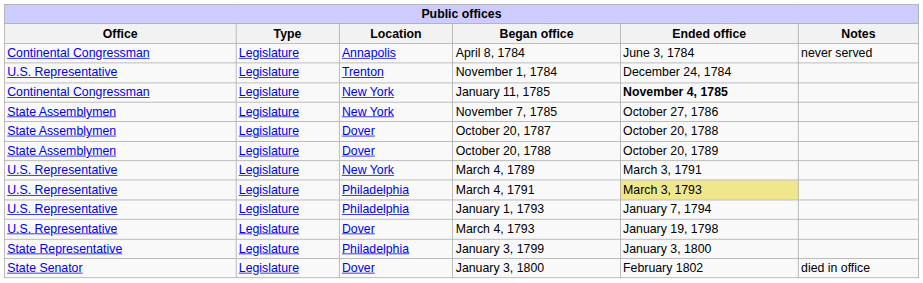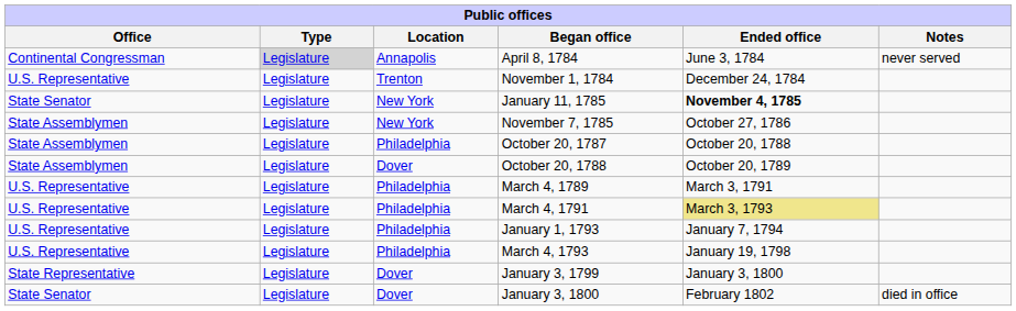 <table class=wikitable style="width: 94%" style="text-align: center;" align="center">
 <tr bgcolor=#cccccc>
 <th colspan=8 style="background: #ccccff;">Public offices</th>
 </tr>
 <tr>
 <th><strong>Office</strong></th>
 <th><strong>Type</strong></th>
 <th><strong>Location</strong></th>
 <th><strong>Began office</strong></th>
 <th><strong>Ended office</strong></th>
 <th><strong>Notes</strong></th>
 </tr>
 <tr>
 <td><a href='#'>Continental Congressman</a></td>
-<td><a href='#'>Legislature</a></td>
+<td style="background: lightgrey;"><a href='#'>Legislature</a></td>
 <td><a href='#'>Annapolis</a></td>
 <td>April 8, 1784</td>
 <td>June 3, 1784</td>
 <td>never served</td>
 </tr>
 <tr>
 <td><a href='#'>U.S. Representative</a></td>
 <td><a href='#'>Legislature</a></td>
 <td><a href='#'>Trenton</a></td>
 <td>November 1, 1784</td>
 <td>December 24, 1784</td>
 <td></td>
 </tr>
 <tr>
-<td><a href='#'>Continental Congressman</a></td>
+<td><a href='#'>State Senator</a></td>
 <td><a href='#'>Legislature</a></td>
 <td><a href='#'>New York</a></td>
 <td>January 11, 1785</td>
 <td><strong>November 4, 1785</strong></td>
 <td></td>
 </tr>
 <tr>
 <td><a href='#'>State Assemblymen</a></td>
 <td><a href='#'>Legislature</a></td>
 <td><a href='#'>New York</a></td>
 <td>November 7, 1785</td>
 <td>October 27, 1786</td>
 <td></td>
 </tr>
 <tr>
 <td><a href='#'>State Assemblymen</a></td>
 <td><a href='#'>Legislature</a></td>
-<td><a href='#'>Dover</a></td>
+<td><a href='#'>Philadelphia</a></td>
 <td>October 20, 1787</td>
 <td>October 20, 1788</td>
 <td></td>
 </tr>
 <tr>
 <td><a href='#'>State Assemblymen</a></td>
 <td><a href='#'>Legislature</a></td>
 <td><a href='#'>Dover</a></td>
 <td>October 20, 1788</td>
 <td>October 20, 1789</td>
 <td></td>
 </tr>
 <tr>
 <td><a href='#'>U.S. Representative</a></td>
 <td><a href='#'>Legislature</a></td>
-<td><a href='#'>New York</a></td>
+<td><a href='#'>Philadelphia</a></td>
 <td>March 4, 1789</td>
 <td>March 3, 1791</td>
 <td></td>
 </tr>
 <tr>
 <td><a href='#'>U.S. Representative</a></td>
 <td><a href='#'>Legislature</a></td>
 <td><a href='#'>Philadelphia</a></td>
 <td>March 4, 1791</td>
 <td style="background: khaki;">March 3, 1793</td>
 <td></td>
 </tr>
 <tr>
 <td><a href='#'>U.S. Representative</a></td>
 <td><a href='#'>Legislature</a></td>
 <td><a href='#'>Philadelphia</a></td>
 <td>January 1, 1793</td>
 <td>January 7, 1794</td>
 <td></td>
 </tr>
 <tr>
 <td><a href='#'>U.S. Representative</a></td>
 <td><a href='#'>Legislature</a></td>
-<td><a href='#'>Dover</a></td>
+<td><a href='#'>Philadelphia</a></td>
 <td>March 4, 1793</td>
 <td>January 19, 1798</td>
 <td></td>
 </tr>
 <tr>
 <td><a href='#'>State Representative</a></td>
 <td><a href='#'>Legislature</a></td>
-<td><a href='#'>Philadelphia</a></td>
+<td><a href='#'>Dover</a></td>
 <td>January 3, 1799</td>
 <td>January 3, 1800</td>
 <td></td>
 </tr>
 <tr>
 <td><a href='#'>State Senator</a></td>
 <td><a href='#'>Legislature</a></td>
 <td><a href='#'>Dover</a></td>
 <td>January 3, 1800</td>
 <td>February 1802</td>
 <td>died in office</td>
 </tr>
 </table>
